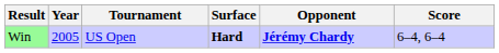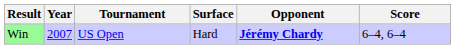 <table class="sortable wikitable">
 <tr>
 <th style="width:40px;">Result</th>
 <th style="width:30px;">Year</th>
 <th style="width:140px;">Tournament</th>
 <th style="width:50px;">Surface</th>
 <th style="width:150px;">Opponent</th>
 <th style="width:110px;" class="unsortable">Score</th>
 </tr>
 <tr style="background:#ccccff;">
 <td style="background:#98fb98;">Win</td>
-<td><a href='#'>2005</a></td>
+<td><a href='#'>2007</a></td>
 <td><a href='#'>US Open</a></td>
-<td><strong>Hard</strong></td>
+<td>Hard</td>
 <td><strong> <a href='#'>Jérémy Chardy</a></strong></td>
 <td>6–4, 6–4</td>
 </tr>
 </table>
